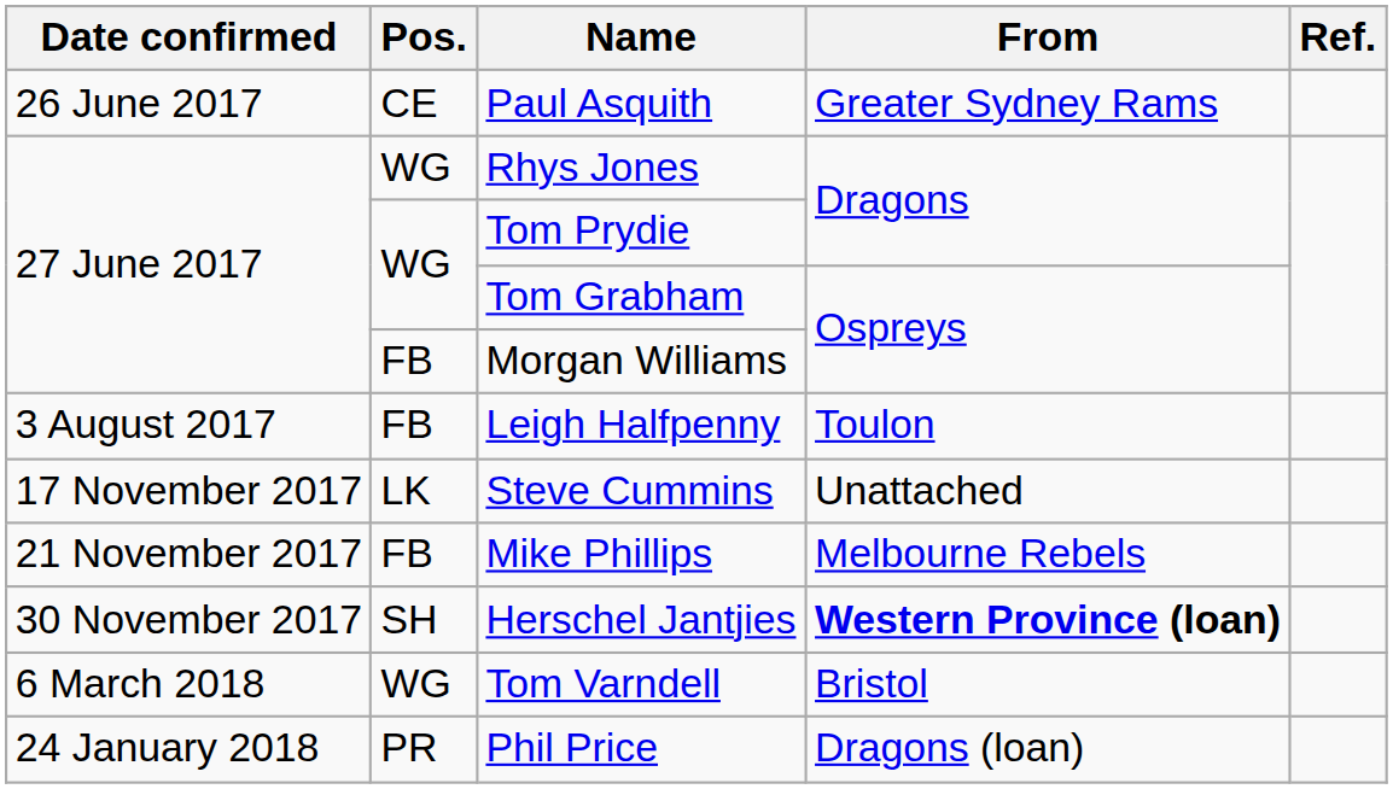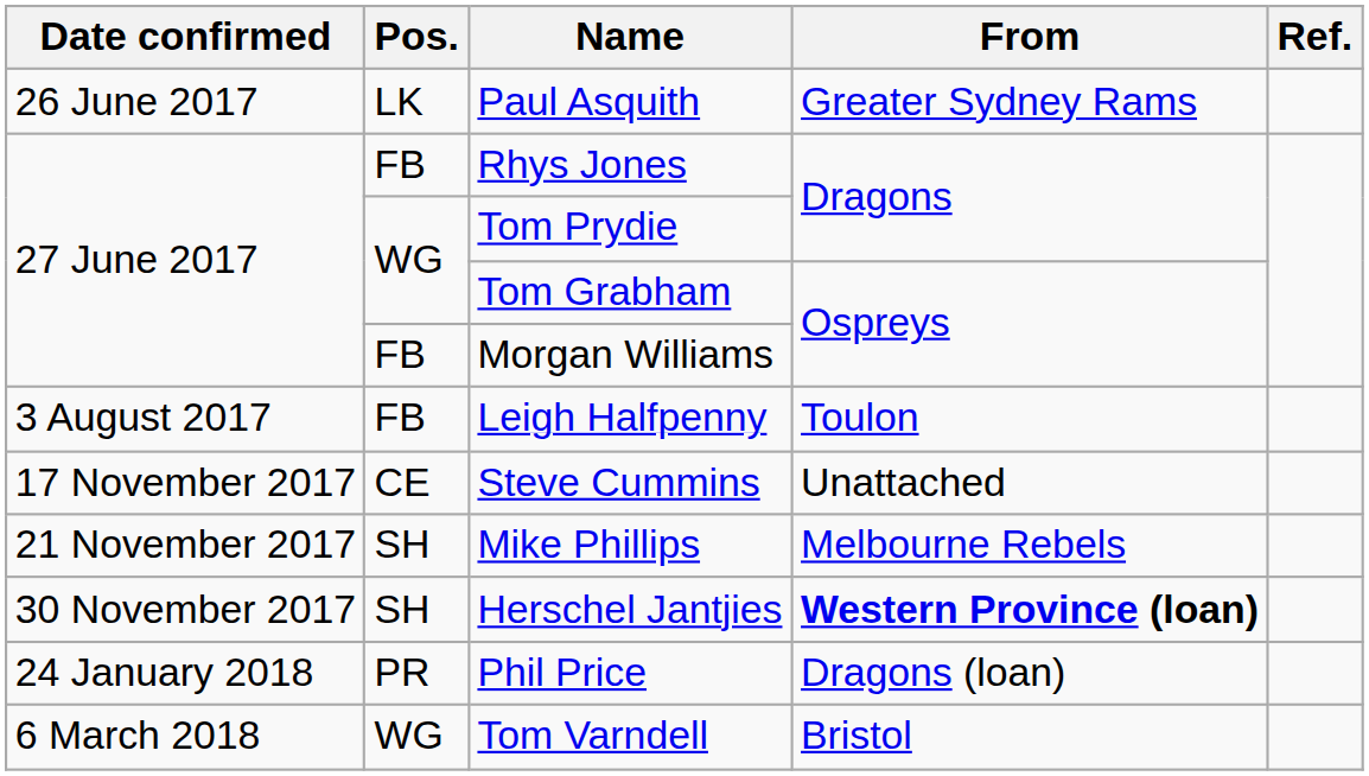 <table class="wikitable">
 <tr>
 <th>Date confirmed</th>
 <th>Pos.</th>
 <th>Name</th>
 <th>From</th>
 <th>Ref.</th>
 </tr>
 <tr>
 <td>26 June 2017</td>
-<td>CE</td>
+<td>LK</td>
 <td> <a href='#'>Paul Asquith</a></td>
 <td> <a href='#'>Greater Sydney Rams</a></td>
 <td></td>
 </tr>
 <tr>
 <td rowspan="4">27 June 2017</td>
-<td>WG</td>
+<td>FB</td>
 <td> <a href='#'>Rhys Jones</a></td>
 <td rowspan="2"> <a href='#'>Dragons</a></td>
 <td rowspan="4"></td>
 </tr>
 <tr>
 <td rowspan="2">WG</td>
 <td> <a href='#'>Tom Prydie</a></td>
 </tr>
 <tr>
 <td> <a href='#'>Tom Grabham</a></td>
 <td rowspan="2"> <a href='#'>Ospreys</a></td>
 </tr>
 <tr>
 <td>FB</td>
 <td> Morgan Williams</td>
 </tr>
 <tr>
 <td>3 August 2017</td>
 <td>FB</td>
 <td> <a href='#'>Leigh Halfpenny</a></td>
 <td> <a href='#'>Toulon</a></td>
 <td></td>
 </tr>
 <tr>
 <td>17 November 2017</td>
-<td>LK</td>
+<td>CE</td>
 <td> <a href='#'>Steve Cummins</a></td>
 <td>Unattached</td>
 <td></td>
 </tr>
 <tr>
 <td>21 November 2017</td>
-<td>FB</td>
+<td>SH</td>
 <td> <a href='#'>Mike Phillips</a></td>
 <td> <a href='#'>Melbourne Rebels</a></td>
 <td></td>
 </tr>
 <tr>
 <td>30 November 2017</td>
 <td>SH</td>
 <td> <a href='#'>Herschel Jantjies</a></td>
 <td><strong> <a href='#'>Western Province</a> (loan)</strong></td>
 <td></td>
 </tr>
 <tr>
+<td>24 January 2018</td>
+<td>PR</td>
+<td> <a href='#'>Phil Price</a></td>
+<td> <a href='#'>Dragons</a> (loan)</td>
+<td></td>
+</tr>
+<tr>
 <td>6 March 2018</td>
 <td>WG</td>
 <td> <a href='#'>Tom Varndell</a></td>
 <td> <a href='#'>Bristol</a></td>
 <td></td>
 </tr>
-<tr>
-<td>24 January 2018</td>
-<td>PR</td>
-<td> <a href='#'>Phil Price</a></td>
-<td> <a href='#'>Dragons</a> (loan)</td>
-<td></td>
-</tr>
 </table>
